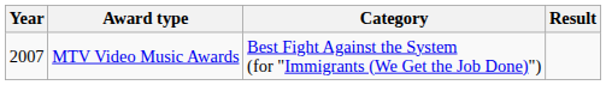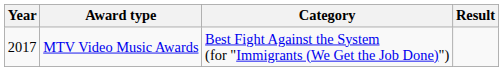 <table class="wikitable">
 <tr>
 <th>Year</th>
 <th>Award type</th>
 <th>Category</th>
 <th>Result</th>
 </tr>
 <tr>
-<td rowspan=1>2007</td>
+<td rowspan=1>2017</td>
 <td><a href='#'>MTV Video Music Awards</a></td>
 <td><a href='#'>Best Fight Against the System</a> <br> (for "<a href='#'>Immigrants (We Get the Job Done)</a>")</td>
 <td></td>
 </tr>
 </table>
